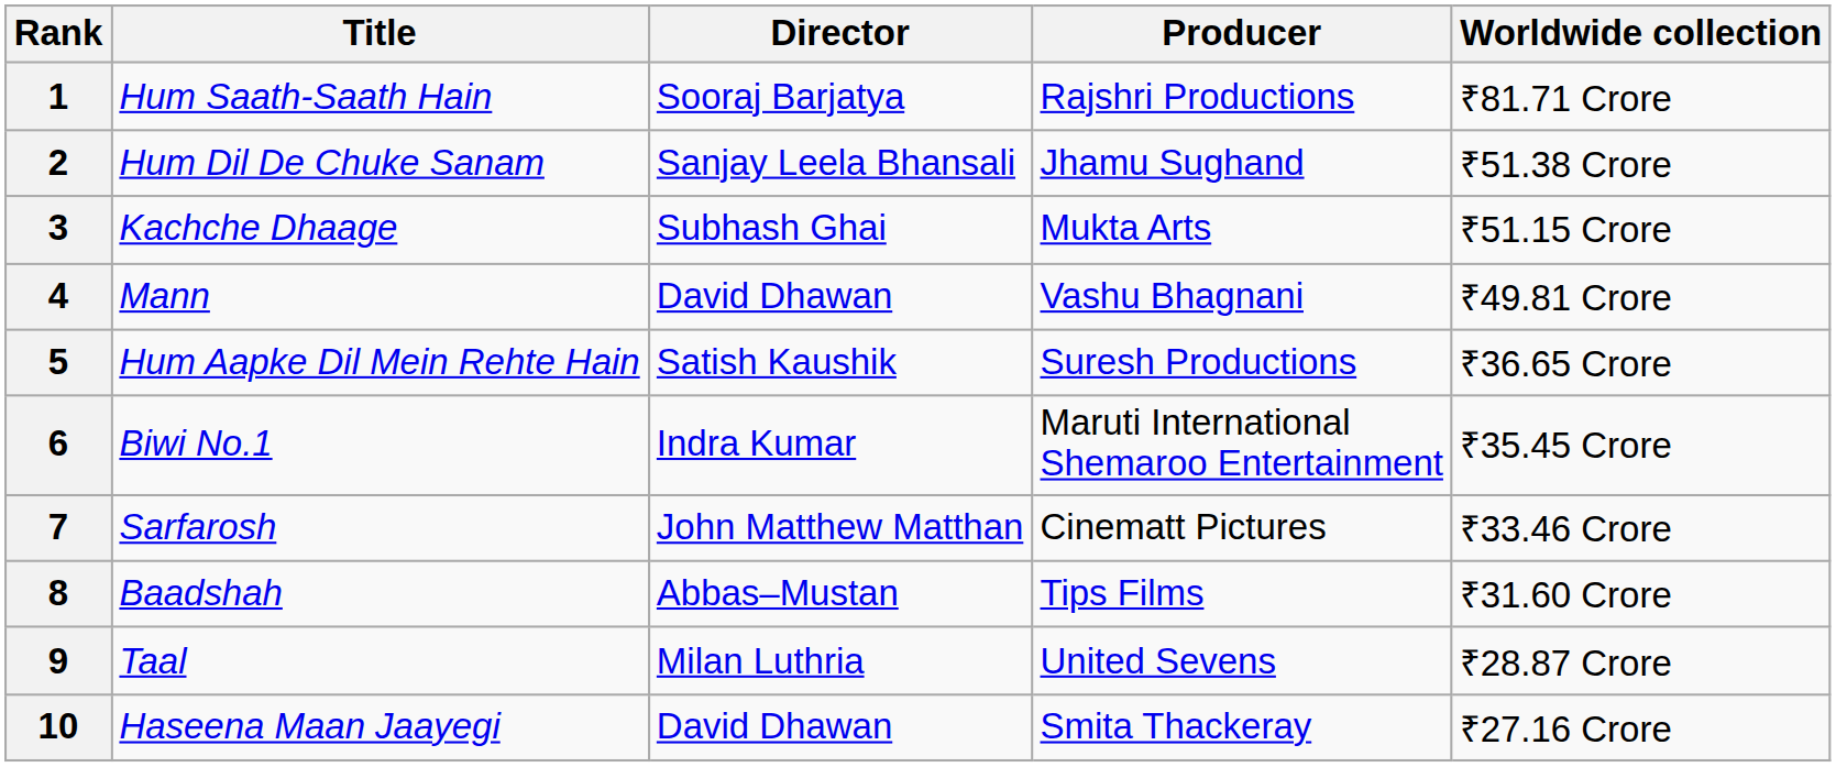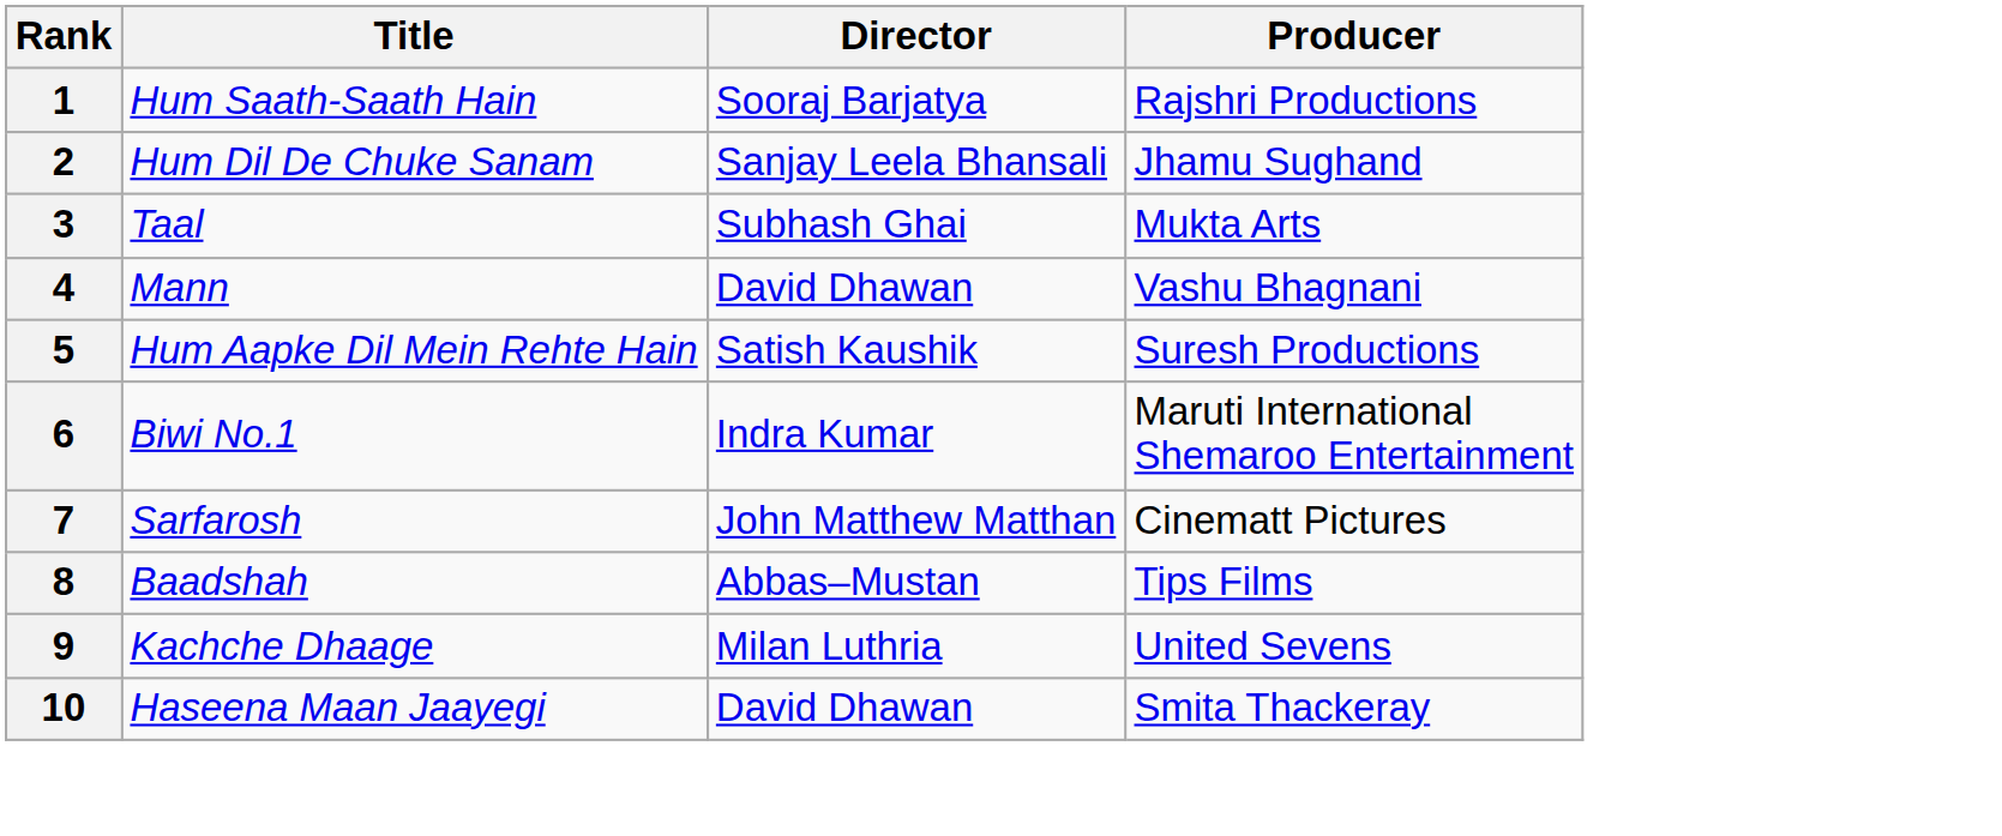 <table class="wikitable">
 <tr>
 <th>Rank</th>
 <th>Title</th>
 <th>Director</th>
 <th>Producer</th>
-<th>Worldwide collection</th>
 </tr>
 <tr>
 <th>1</th>
 <td><em><a href='#'>Hum Saath-Saath Hain</a></em></td>
 <td><a href='#'>Sooraj Barjatya</a></td>
 <td><a href='#'>Rajshri Productions</a></td>
-<td>₹81.71 Crore</td>
 </tr>
 <tr>
 <th>2</th>
 <td><em><a href='#'>Hum Dil De Chuke Sanam</a></em></td>
 <td><a href='#'>Sanjay Leela Bhansali</a></td>
 <td><a href='#'>Jhamu Sughand</a></td>
-<td>₹51.38 Crore</td>
 </tr>
 <tr>
 <th>3</th>
-<td><em><a href='#'>Kachche Dhaage</a></em></td>
+<td><em><a href='#'>Taal</a></em></td>
 <td><a href='#'>Subhash Ghai</a></td>
 <td><a href='#'>Mukta Arts</a></td>
-<td>₹51.15 Crore</td>
 </tr>
 <tr>
 <th>4</th>
 <td><em><a href='#'>Mann</a></em></td>
 <td><a href='#'>David Dhawan</a></td>
 <td><a href='#'>Vashu Bhagnani</a></td>
-<td>₹49.81 Crore</td>
 </tr>
 <tr>
 <th>5</th>
 <td><em><a href='#'>Hum Aapke Dil Mein Rehte Hain</a></em></td>
 <td><a href='#'>Satish Kaushik</a></td>
 <td><a href='#'>Suresh Productions</a></td>
-<td>₹36.65 Crore</td>
 </tr>
 <tr>
 <th>6</th>
 <td><em><a href='#'>Biwi No.1</a></em></td>
 <td><a href='#'>Indra Kumar</a></td>
 <td>Maruti International<br><a href='#'>Shemaroo Entertainment</a></td>
-<td>₹35.45 Crore</td>
 </tr>
 <tr>
 <th>7</th>
 <td><em><a href='#'>Sarfarosh</a></em></td>
 <td><a href='#'>John Matthew Matthan</a></td>
 <td>Cinematt Pictures</td>
-<td>₹33.46 Crore</td>
 </tr>
 <tr>
 <th>8</th>
 <td><em><a href='#'>Baadshah</a></em></td>
 <td><a href='#'>Abbas–Mustan</a></td>
 <td><a href='#'>Tips Films</a></td>
-<td>₹31.60 Crore</td>
 </tr>
 <tr>
 <th>9</th>
-<td><em><a href='#'>Taal</a></em></td>
+<td><em><a href='#'>Kachche Dhaage</a></em></td>
 <td><a href='#'>Milan Luthria</a></td>
 <td><a href='#'>United Sevens</a></td>
-<td>₹28.87 Crore</td>
 </tr>
 <tr>
 <th>10</th>
 <td><em><a href='#'>Haseena Maan Jaayegi</a></em></td>
 <td><a href='#'>David Dhawan</a></td>
 <td><a href='#'>Smita Thackeray</a></td>
-<td>₹27.16 Crore</td>
 </tr>
 </table>
